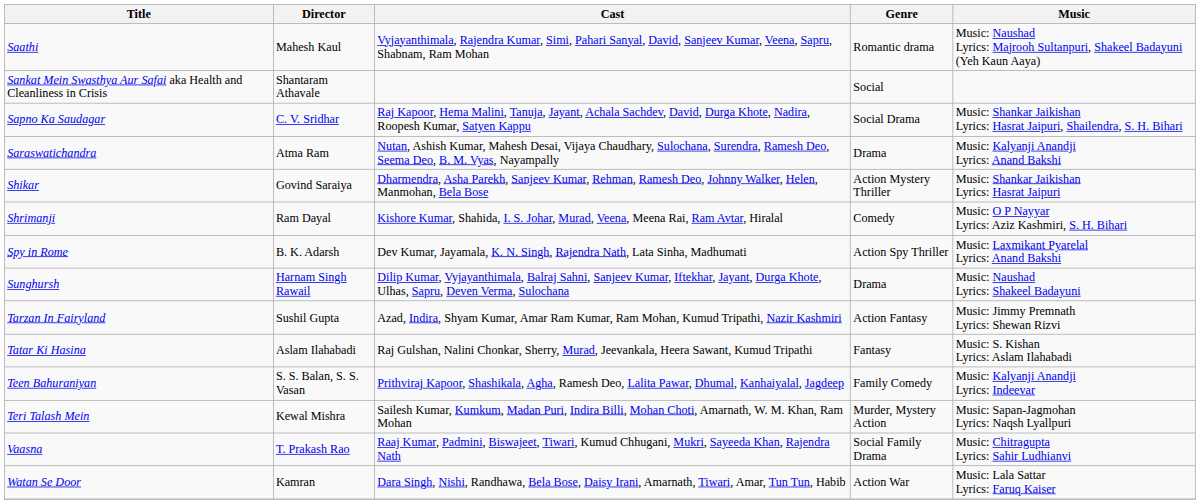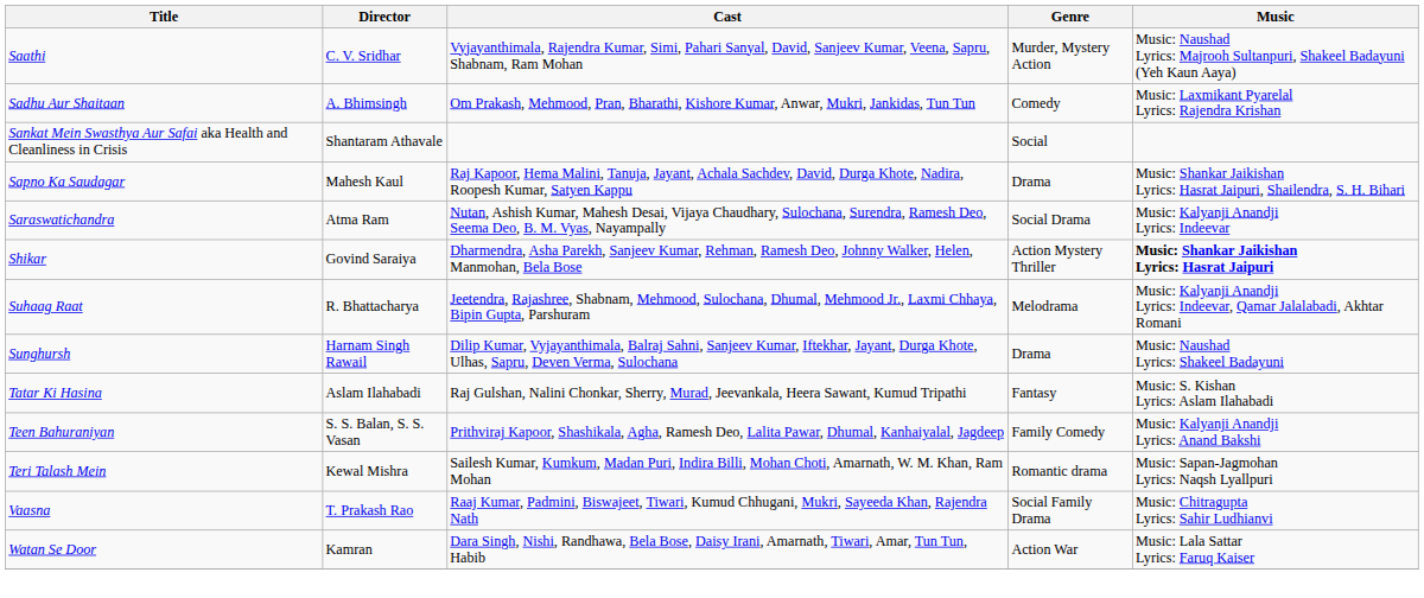 <table class="wikitable">
 <tr>
 <th>Title</th>
 <th>Director</th>
 <th>Cast</th>
 <th>Genre</th>
 <th>Music</th>
 </tr>
 <tr>
 <td><em><a href='#'>Saathi</a></em></td>
-<td>Mahesh Kaul</td>
+<td><a href='#'>C. V. Sridhar</a></td>
 <td><a href='#'>Vyjayanthimala</a>, <a href='#'>Rajendra Kumar</a>, <a href='#'>Simi</a>, <a href='#'>Pahari Sanyal</a>, <a href='#'>David</a>, <a href='#'>Sanjeev Kumar</a>, <a href='#'>Veena</a>, <a href='#'>Sapru</a>, Shabnam, Ram Mohan</td>
-<td>Romantic drama</td>
+<td>Murder, Mystery Action</td>
 <td>Music: <a href='#'>Naushad</a><br>Lyrics: <a href='#'>Majrooh Sultanpuri</a>, <a href='#'>Shakeel Badayuni</a> (Yeh Kaun Aaya)</td>
+</tr>
+<tr>
+<td><em><a href='#'>Sadhu Aur Shaitaan</a></em></td>
+<td><a href='#'>A. Bhimsingh</a></td>
+<td><a href='#'>Om Prakash</a>, <a href='#'>Mehmood</a>, <a href='#'>Pran</a>, <a href='#'>Bharathi</a>, <a href='#'>Kishore Kumar</a>, Anwar, <a href='#'>Mukri</a>, <a href='#'>Jankidas</a>, <a href='#'>Tun Tun</a></td>
+<td>Comedy</td>
+<td>Music: <a href='#'>Laxmikant Pyarelal</a><br>Lyrics: <a href='#'>Rajendra Krishan</a></td>
 </tr>
 <tr>
 <td><em><a href='#'>Sankat Mein Swasthya Aur Safai</a></em> aka Health and Cleanliness in Crisis</td>
 <td>Shantaram Athavale</td>
 <td></td>
 <td>Social</td>
 <td></td>
 </tr>
 <tr>
 <td><em><a href='#'>Sapno Ka Saudagar</a></em></td>
-<td><a href='#'>C. V. Sridhar</a></td>
+<td>Mahesh Kaul</td>
 <td><a href='#'>Raj Kapoor</a>, <a href='#'>Hema Malini</a>, <a href='#'>Tanuja</a>, <a href='#'>Jayant</a>, <a href='#'>Achala Sachdev</a>, <a href='#'>David</a>, <a href='#'>Durga Khote</a>, <a href='#'>Nadira</a>, Roopesh Kumar, <a href='#'>Satyen Kappu</a></td>
-<td>Social Drama</td>
+<td>Drama</td>
 <td>Music: <a href='#'>Shankar Jaikishan</a><br>Lyrics: <a href='#'>Hasrat Jaipuri</a>, <a href='#'>Shailendra</a>, <a href='#'>S. H. Bihari</a></td>
 </tr>
 <tr>
 <td><em><a href='#'>Saraswatichandra</a></em></td>
 <td>Atma Ram</td>
 <td><a href='#'>Nutan</a>, Ashish Kumar, Mahesh Desai, Vijaya Chaudhary, <a href='#'>Sulochana</a>, <a href='#'>Surendra</a>, <a href='#'>Ramesh Deo</a>, <a href='#'>Seema Deo</a>, <a href='#'>B. M. Vyas</a>, Nayampally</td>
-<td>Drama</td>
-<td>Music: <a href='#'>Kalyanji Anandji</a><br>Lyrics: <a href='#'>Anand Bakshi</a></td>
+<td>Social Drama</td>
+<td>Music: <a href='#'>Kalyanji Anandji </a><br>Lyrics: <a href='#'>Indeevar</a></td>
 </tr>
 <tr>
 <td><em><a href='#'>Shikar</a></em></td>
 <td>Govind Saraiya</td>
 <td><a href='#'>Dharmendra</a>, <a href='#'>Asha Parekh</a>, <a href='#'>Sanjeev Kumar</a>, <a href='#'>Rehman</a>, <a href='#'>Ramesh Deo</a>, <a href='#'>Johnny Walker</a>, <a href='#'>Helen</a>, Manmohan, <a href='#'>Bela Bose</a></td>
 <td>Action Mystery Thriller</td>
-<td>Music: <a href='#'>Shankar Jaikishan</a><br>Lyrics: <a href='#'>Hasrat Jaipuri</a></td>
+<td><strong>Music: <a href='#'>Shankar Jaikishan</a><br>Lyrics: <a href='#'>Hasrat Jaipuri</a></strong></td>
 </tr>
 <tr>
-<td><em><a href='#'>Shrimanji</a></em></td>
-<td>Ram Dayal</td>
-<td><a href='#'>Kishore Kumar</a>, Shahida, <a href='#'>I. S. Johar</a>, <a href='#'>Murad</a>, <a href='#'>Veena</a>, Meena Rai, <a href='#'>Ram Avtar</a>, Hiralal</td>
-<td>Comedy</td>
-<td>Music: <a href='#'>O P Nayyar</a><br>Lyrics: Aziz Kashmiri, <a href='#'>S. H. Bihari</a></td>
-</tr>
-<tr>
-<td><em><a href='#'>Spy in Rome</a></em></td>
-<td>B. K. Adarsh</td>
-<td>Dev Kumar, Jayamala, <a href='#'>K. N. Singh</a>, <a href='#'>Rajendra Nath</a>, Lata Sinha, Madhumati</td>
-<td>Action Spy Thriller</td>
-<td>Music: <a href='#'>Laxmikant Pyarelal</a><br>Lyrics: <a href='#'>Anand Bakshi</a></td>
+<td><em><a href='#'>Suhaag Raat</a></em></td>
+<td>R. Bhattacharya</td>
+<td><a href='#'>Jeetendra</a>, <a href='#'>Rajashree</a>, Shabnam, <a href='#'>Mehmood</a>, <a href='#'>Sulochana</a>, <a href='#'>Dhumal</a>, <a href='#'>Mehmood Jr.</a>, <a href='#'>Laxmi Chhaya</a>, <a href='#'>Bipin Gupta</a>, Parshuram</td>
+<td>Melodrama</td>
+<td>Music: <a href='#'>Kalyanji Anandji</a><br>Lyrics: <a href='#'>Indeevar</a>, <a href='#'>Qamar Jalalabadi</a>, Akhtar Romani</td>
 </tr>
 <tr>
 <td><em><a href='#'>Sunghursh</a></em></td>
 <td><a href='#'>Harnam Singh Rawail</a></td>
 <td><a href='#'>Dilip Kumar</a>, <a href='#'>Vyjayanthimala</a>, <a href='#'>Balraj Sahni</a>, <a href='#'>Sanjeev Kumar</a>, <a href='#'>Iftekhar</a>, <a href='#'>Jayant</a>, <a href='#'>Durga Khote</a>, Ulhas, <a href='#'>Sapru</a>, <a href='#'>Deven Verma</a>, <a href='#'>Sulochana</a></td>
 <td>Drama</td>
 <td>Music: <a href='#'>Naushad</a><br>Lyrics: <a href='#'>Shakeel Badayuni</a></td>
-</tr>
-<tr>
-<td><em><a href='#'>Tarzan In Fairyland</a></em></td>
-<td>Sushil Gupta</td>
-<td>Azad, <a href='#'>Indira</a>, Shyam Kumar, Amar Ram Kumar, Ram Mohan, Kumud Tripathi, <a href='#'>Nazir Kashmiri</a></td>
-<td>Action Fantasy</td>
-<td>Music: Jimmy Premnath<br>Lyrics: Shewan Rizvi</td>
 </tr>
 <tr>
 <td><em><a href='#'>Tatar Ki Hasina</a></em></td>
 <td>Aslam Ilahabadi</td>
 <td>Raj Gulshan, Nalini Chonkar, Sherry, <a href='#'>Murad</a>, Jeevankala,  Heera Sawant, Kumud Tripathi</td>
 <td>Fantasy</td>
 <td>Music:  S. Kishan<br>Lyrics: Aslam Ilahabadi</td>
 </tr>
 <tr>
 <td><em><a href='#'>Teen Bahuraniyan</a></em></td>
 <td>S. S. Balan, S. S. Vasan</td>
 <td><a href='#'>Prithviraj Kapoor</a>, <a href='#'>Shashikala</a>, <a href='#'>Agha</a>,  Ramesh Deo, <a href='#'>Lalita Pawar</a>, <a href='#'>Dhumal</a>, <a href='#'>Kanhaiyalal</a>, <a href='#'>Jagdeep</a></td>
 <td>Family Comedy</td>
-<td>Music: <a href='#'>Kalyanji Anandji </a><br>Lyrics: <a href='#'>Indeevar</a></td>
+<td>Music: <a href='#'>Kalyanji Anandji</a><br>Lyrics: <a href='#'>Anand Bakshi</a></td>
 </tr>
 <tr>
 <td><em><a href='#'>Teri Talash Mein</a></em></td>
 <td>Kewal Mishra</td>
 <td>Sailesh Kumar, <a href='#'>Kumkum</a>, <a href='#'>Madan Puri</a>, <a href='#'>Indira Billi</a>, <a href='#'>Mohan Choti</a>, Amarnath, W. M. Khan, Ram Mohan</td>
-<td>Murder, Mystery Action</td>
+<td>Romantic drama</td>
 <td>Music: Sapan-Jagmohan<br>Lyrics: Naqsh Lyallpuri</td>
 </tr>
 <tr>
 <td><em><a href='#'>Vaasna</a></em></td>
 <td><a href='#'>T. Prakash Rao</a></td>
 <td><a href='#'>Raaj Kumar</a>, <a href='#'>Padmini</a>, <a href='#'>Biswajeet</a>, <a href='#'>Tiwari</a>, Kumud Chhugani, <a href='#'>Mukri</a>, <a href='#'>Sayeeda Khan</a>, <a href='#'>Rajendra Nath</a></td>
 <td>Social Family Drama</td>
 <td>Music: <a href='#'>Chitragupta</a><br>Lyrics: <a href='#'>Sahir Ludhianvi</a></td>
 </tr>
 <tr>
 <td><em><a href='#'>Watan Se Door</a></em></td>
 <td>Kamran</td>
 <td><a href='#'>Dara Singh</a>, <a href='#'>Nishi</a>, Randhawa, <a href='#'>Bela Bose</a>, <a href='#'>Daisy Irani</a>, Amarnath, <a href='#'>Tiwari</a>, Amar, <a href='#'>Tun Tun</a>, Habib</td>
 <td>Action War</td>
 <td>Music: Lala Sattar<br>Lyrics: <a href='#'>Faruq Kaiser</a></td>
 </tr>
 <tr>
 </tr>
 </table>
